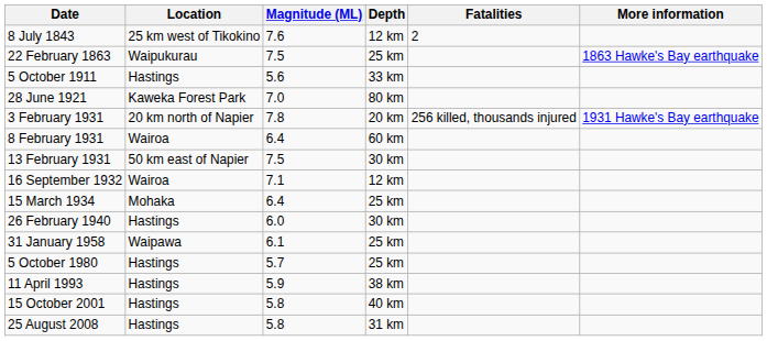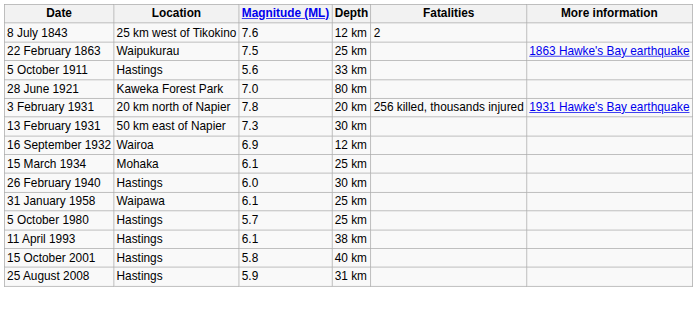 <table class="wikitable sortable">
 <tr>
 <th>Date</th>
 <th>Location</th>
 <th><a href='#'>Magnitude (ML)</a></th>
 <th>Depth</th>
 <th>Fatalities</th>
 <th>More information</th>
 </tr>
 <tr>
 <td>8 July 1843</td>
 <td>25 km west of Tikokino</td>
 <td>7.6</td>
 <td>12 km</td>
 <td>2</td>
 <td></td>
 </tr>
 <tr>
 <td>22 February 1863</td>
 <td>Waipukurau</td>
 <td>7.5</td>
 <td>25 km</td>
 <td></td>
 <td><a href='#'>1863 Hawke's Bay earthquake</a></td>
 </tr>
 <tr>
 <td>5 October 1911</td>
 <td>Hastings</td>
 <td>5.6</td>
 <td>33 km</td>
 <td></td>
 <td></td>
 </tr>
 <tr>
 <td>28 June 1921</td>
 <td>Kaweka Forest Park</td>
 <td>7.0</td>
 <td>80 km</td>
 <td></td>
 <td></td>
 </tr>
 <tr>
 <td>3 February 1931</td>
 <td>20 km north of Napier</td>
 <td>7.8</td>
 <td>20 km</td>
 <td>256 killed, thousands injured</td>
 <td><a href='#'>1931 Hawke's Bay earthquake</a></td>
 </tr>
 <tr>
-<td>8 February 1931</td>
-<td>Wairoa</td>
-<td>6.4</td>
-<td>60 km</td>
-<td></td>
-<td></td>
-</tr>
-<tr>
 <td>13 February 1931</td>
 <td>50 km east of Napier</td>
-<td>7.5</td>
+<td>7.3</td>
 <td>30 km</td>
 <td></td>
 <td></td>
 </tr>
 <tr>
 <td>16 September 1932</td>
 <td>Wairoa</td>
-<td>7.1</td>
+<td>6.9</td>
 <td>12 km</td>
 <td></td>
 <td></td>
 </tr>
 <tr>
 <td>15 March 1934</td>
 <td>Mohaka</td>
-<td>6.4</td>
+<td>6.1</td>
 <td>25 km</td>
 <td></td>
 <td></td>
 </tr>
 <tr>
 <td>26 February 1940</td>
 <td>Hastings</td>
 <td>6.0</td>
 <td>30 km</td>
 <td></td>
 <td></td>
 </tr>
 <tr>
 <td>31 January 1958</td>
 <td>Waipawa</td>
 <td>6.1</td>
 <td>25 km</td>
 <td></td>
 <td></td>
 </tr>
 <tr>
 <td>5 October 1980</td>
 <td>Hastings</td>
 <td>5.7</td>
 <td>25 km</td>
 <td></td>
 <td></td>
 </tr>
 <tr>
 <td>11 April 1993</td>
 <td>Hastings</td>
-<td>5.9</td>
+<td>6.1</td>
 <td>38 km</td>
 <td></td>
 <td></td>
 </tr>
 <tr>
 <td>15 October 2001</td>
 <td>Hastings</td>
 <td>5.8</td>
 <td>40 km</td>
 <td></td>
 <td></td>
 </tr>
 <tr>
 <td>25 August 2008</td>
 <td>Hastings</td>
-<td>5.8</td>
+<td>5.9</td>
 <td>31 km</td>
 <td></td>
 <td></td>
 </tr>
 </table>
